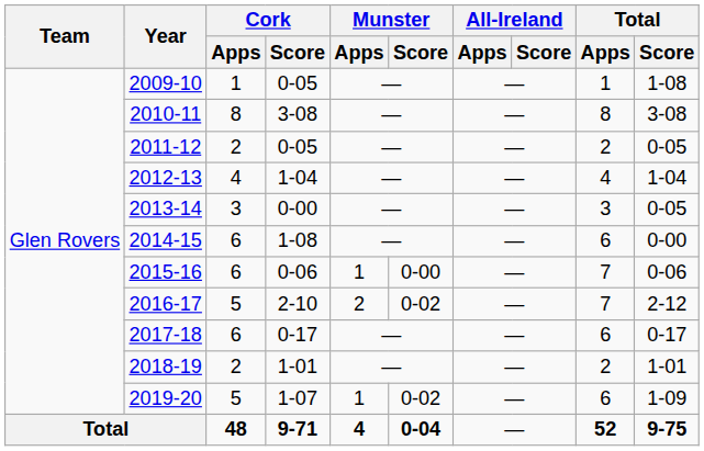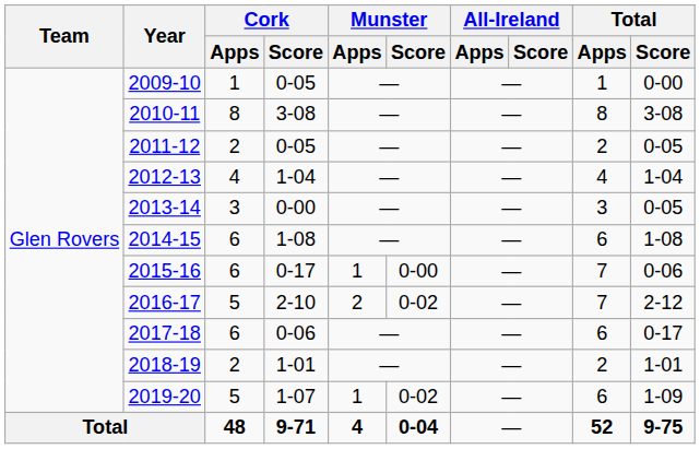 <table class="wikitable" style="text-align:center">
 <tr>
 <th rowspan="2">Team</th>
 <th rowspan="2">Year</th>
 <th colspan="2"><a href='#'>Cork</a></th>
 <th colspan="2"><a href='#'>Munster</a></th>
 <th colspan="2"><a href='#'>All-Ireland</a></th>
 <th colspan="2">Total</th>
 </tr>
 <tr>
 <th>Apps</th>
 <th>Score</th>
 <th>Apps</th>
 <th>Score</th>
 <th>Apps</th>
 <th>Score</th>
 <th>Apps</th>
 <th>Score</th>
 </tr>
 <tr>
 <td rowspan="11"><a href='#'>Glen Rovers</a></td>
 <td><a href='#'>2009-10</a></td>
 <td>1</td>
 <td>0-05</td>
 <td colspan=2>—</td>
 <td colspan=2>—</td>
 <td>1</td>
-<td>1-08</td>
+<td>0-00</td>
 </tr>
 <tr>
 <td><a href='#'>2010-11</a></td>
 <td>8</td>
 <td>3-08</td>
 <td colspan=2>—</td>
 <td colspan=2>—</td>
 <td>8</td>
 <td>3-08</td>
 </tr>
 <tr>
 <td><a href='#'>2011-12</a></td>
 <td>2</td>
 <td>0-05</td>
 <td colspan=2>—</td>
 <td colspan=2>—</td>
 <td>2</td>
 <td>0-05</td>
 </tr>
 <tr>
 <td><a href='#'>2012-13</a></td>
 <td>4</td>
 <td>1-04</td>
 <td colspan=2>—</td>
 <td colspan=2>—</td>
 <td>4</td>
 <td>1-04</td>
 </tr>
 <tr>
 <td><a href='#'>2013-14</a></td>
 <td>3</td>
 <td>0-00</td>
 <td colspan=2>—</td>
 <td colspan=2>—</td>
 <td>3</td>
 <td>0-05</td>
 </tr>
 <tr>
 <td><a href='#'>2014-15</a></td>
 <td>6</td>
 <td>1-08</td>
 <td colspan=2>—</td>
 <td colspan=2>—</td>
 <td>6</td>
-<td>0-00</td>
+<td>1-08</td>
 </tr>
 <tr>
 <td><a href='#'>2015-16</a></td>
 <td>6</td>
-<td>0-06</td>
+<td>0-17</td>
 <td>1</td>
 <td>0-00</td>
 <td colspan=2>—</td>
 <td>7</td>
 <td>0-06</td>
 </tr>
 <tr>
 <td><a href='#'>2016-17</a></td>
 <td>5</td>
 <td>2-10</td>
 <td>2</td>
 <td>0-02</td>
 <td colspan=2>—</td>
 <td>7</td>
 <td>2-12</td>
 </tr>
 <tr>
 <td><a href='#'>2017-18</a></td>
 <td>6</td>
-<td>0-17</td>
+<td>0-06</td>
 <td colspan=2>—</td>
 <td colspan=2>—</td>
 <td>6</td>
 <td>0-17</td>
 </tr>
 <tr>
 <td><a href='#'>2018-19</a></td>
 <td>2</td>
 <td>1-01</td>
 <td colspan=2>—</td>
 <td colspan=2>—</td>
 <td>2</td>
 <td>1-01</td>
 </tr>
 <tr>
 <td><a href='#'>2019-20</a></td>
 <td>5</td>
 <td>1-07</td>
 <td>1</td>
 <td>0-02</td>
 <td colspan=2>—</td>
 <td>6</td>
 <td>1-09</td>
 </tr>
 <tr>
 <th colspan="2">Total</th>
 <td><strong>48</strong></td>
 <td><strong>9-71</strong></td>
 <td><strong>4</strong></td>
 <td><strong>0-04</strong></td>
 <td colspan=2>—</td>
 <td><strong>52</strong></td>
 <td><strong>9-75</strong></td>
 </tr>
 </table>
